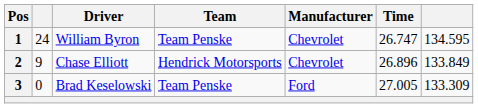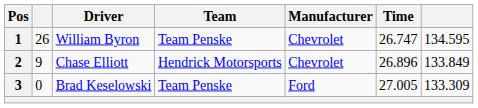 <table class="wikitable" style="font-size:95%">
 <tr>
 <th>Pos</th>
 <th></th>
 <th>Driver</th>
 <th>Team</th>
 <th>Manufacturer</th>
 <th>Time</th>
 <th></th>
 </tr>
 <tr>
 <th>1</th>
-<td>24</td>
+<td>26</td>
 <td><a href='#'>William Byron</a></td>
 <td><a href='#'>Team Penske</a></td>
 <td><a href='#'>Chevrolet</a></td>
 <td>26.747</td>
 <td>134.595</td>
 </tr>
 <tr>
 <th>2</th>
 <td>9</td>
 <td><a href='#'>Chase Elliott</a></td>
 <td><a href='#'>Hendrick Motorsports</a></td>
 <td><a href='#'>Chevrolet</a></td>
 <td>26.896</td>
 <td>133.849</td>
 </tr>
 <tr>
 <th>3</th>
 <td>0</td>
 <td><a href='#'>Brad Keselowski</a></td>
 <td><a href='#'>Team Penske</a></td>
 <td><a href='#'>Ford</a></td>
 <td>27.005</td>
 <td>133.309</td>
 </tr>
 <tr>
 <th colspan="7"></th>
 </tr>
 </table>
